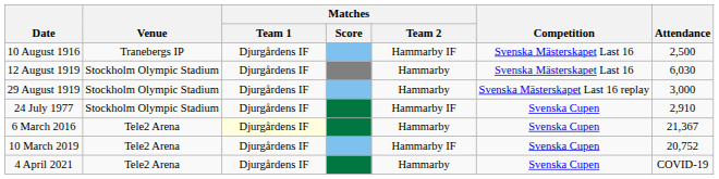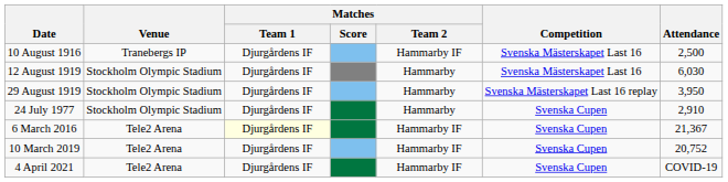 <table class="wikitable" style="font-size:90%; text-align: center">
 <tr>
 <th rowspan="2" style="vertical-align:bottom;">Date</th>
 <th rowspan="2" style="vertical-align:bottom;">Venue</th>
 <th colspan="3">Matches</th>
 <th rowspan="2" style="vertical-align:bottom;">Competition</th>
 <th rowspan="2" style="vertical-align:bottom;">Attendance</th>
 </tr>
 <tr>
 <th style="width:125px;">Team 1</th>
 <th width="50">Score</th>
 <th style="width:125px;">Team 2</th>
 </tr>
 <tr>
 <td>10 August 1916</td>
 <td>Tranebergs IP</td>
 <td>Djurgårdens IF</td>
 <td bgcolor=7EC0EE></td>
 <td>Hammarby IF</td>
 <td><a href='#'>Svenska Mästerskapet</a> Last 16</td>
 <td>2,500</td>
 </tr>
 <tr>
 <td>12 August 1919</td>
 <td>Stockholm Olympic Stadium</td>
 <td>Djurgårdens IF</td>
 <td style="background:gray;"></td>
 <td>Hammarby</td>
 <td><a href='#'>Svenska Mästerskapet</a> Last 16</td>
 <td>6,030</td>
 </tr>
 <tr>
 <td>29 August 1919</td>
 <td>Stockholm Olympic Stadium</td>
 <td>Djurgårdens IF</td>
 <td bgcolor=7EC0EE></td>
 <td>Hammarby</td>
 <td><a href='#'>Svenska Mästerskapet</a> Last 16 replay</td>
-<td>3,000</td>
+<td>3,950</td>
 </tr>
 <tr>
 <td>24 July 1977</td>
 <td>Stockholm Olympic Stadium</td>
 <td>Djurgårdens IF</td>
 <td style="background:#007640;"></td>
-<td>Hammarby IF</td>
+<td>Hammarby</td>
 <td><a href='#'>Svenska Cupen</a></td>
 <td>2,910</td>
 </tr>
 <tr>
 <td>6 March 2016</td>
 <td>Tele2 Arena</td>
 <td style="background: lightyellow;">Djurgårdens IF</td>
 <td style="background:#007640;"></td>
-<td>Hammarby</td>
+<td>Hammarby IF</td>
 <td><a href='#'>Svenska Cupen</a></td>
 <td>21,367</td>
 </tr>
 <tr>
 <td>10 March 2019</td>
 <td>Tele2 Arena</td>
 <td>Djurgårdens IF</td>
 <td bgcolor=7EC0EE></td>
 <td>Hammarby IF</td>
 <td><a href='#'>Svenska Cupen</a></td>
 <td>20,752</td>
 </tr>
 <tr>
 <td>4 April 2021</td>
 <td>Tele2 Arena</td>
 <td>Djurgårdens IF</td>
 <td style="background:#007640;"></td>
-<td>Hammarby</td>
+<td>Hammarby IF</td>
 <td><a href='#'>Svenska Cupen</a></td>
 <td>COVID-19</td>
 </tr>
 </table>
